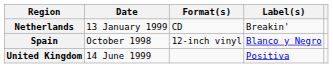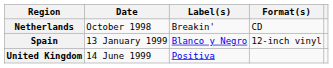 <table class="wikitable plainrowheaders">
 <tr>
 <th scope="col">Region</th>
 <th scope="col">Date</th>
+<th scope="col">Label(s)</th>
 <th scope="col">Format(s)</th>
-<th scope="col">Label(s)</th>
 <th scope="col"></th>
 </tr>
 <tr>
 <th scope="row">Netherlands</th>
-<td>13 January 1999</td>
+<td>October 1998</td>
+<td>Breakin'</td>
 <td>CD</td>
-<td>Breakin'</td>
 <td></td>
 </tr>
 <tr>
 <th scope="row">Spain</th>
-<td>October 1998</td>
+<td>13 January 1999</td>
+<td><a href='#'>Blanco y Negro</a></td>
 <td>12-inch vinyl</td>
-<td><a href='#'>Blanco y Negro</a></td>
 <td></td>
 </tr>
 <tr>
 <th scope="row">United Kingdom</th>
 <td>14 June 1999</td>
+<td><a href='#'>Positiva</a></td>
 <td></td>
-<td><a href='#'>Positiva</a></td>
 <td></td>
 </tr>
 </table>
